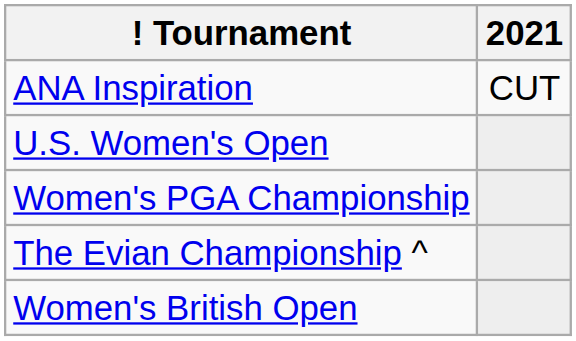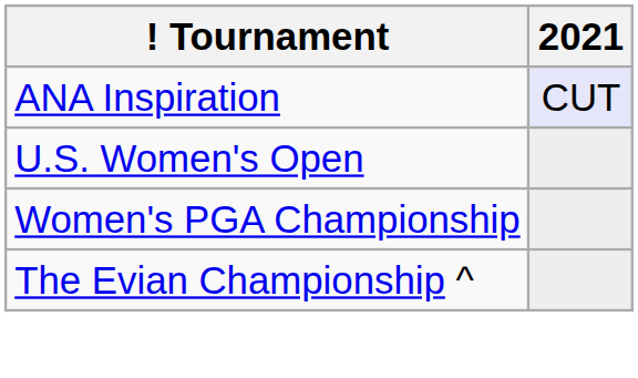 <table class="wikitable" style="font-size:95%;text-align:center;">
 <tr>
 <th>! Tournament</th>
 <th>2021</th>
 </tr>
 <tr>
 <td align=left><a href='#'>ANA Inspiration</a></td>
-<td>CUT</td>
+<td style="background: lavender;">CUT</td>
 </tr>
 <tr>
 <td align=left><a href='#'>U.S. Women's Open</a></td>
 <td style="background:#eeeeee;"></td>
 </tr>
 <tr>
 <td align=left><a href='#'>Women's PGA Championship</a></td>
 <td style="background:#eeeeee;"></td>
 </tr>
 <tr>
 <td align=left><a href='#'>The Evian Championship</a> ^</td>
 <td style="background:#eeeeee;"></td>
 </tr>
-<tr>
-<td align=left><a href='#'>Women's British Open</a></td>
-<td style="background:#eeeeee;"></td>
-</tr>
 </table>
